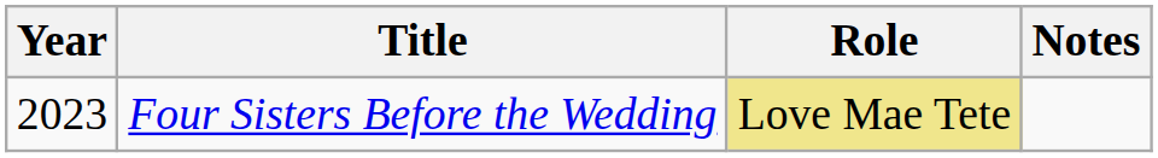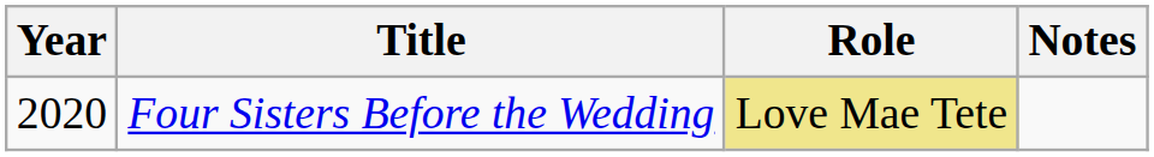 <table class="wikitable sortable"  style="text-align:center;">
 <tr>
 <th>Year</th>
 <th>Title</th>
 <th>Role</th>
 <th>Notes</th>
 </tr>
 <tr>
-<td>2023</td>
+<td>2020</td>
 <td><em><a href='#'>Four Sisters Before the Wedding</a></em></td>
 <td style="background: khaki;">Love Mae Tete</td>
 <td></td>
 </tr>
 </table>
